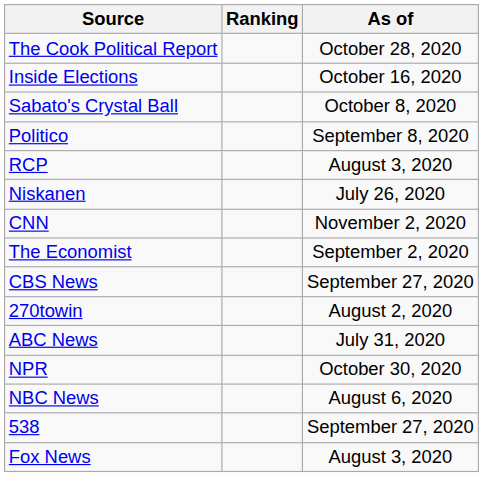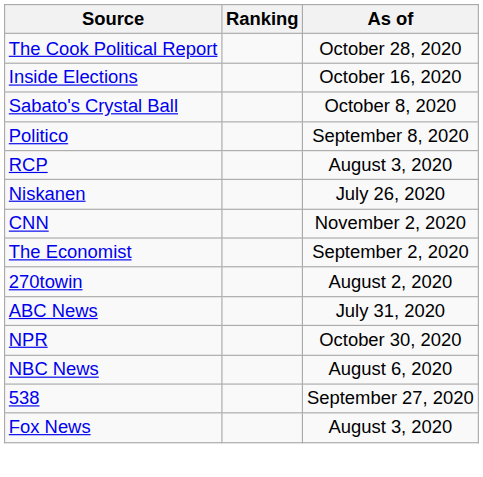 <table class="wikitable" style="text-align:center">
 <tr>
 <th>Source</th>
 <th>Ranking</th>
 <th>As of</th>
 </tr>
 <tr>
 <td align="left"><a href='#'>The Cook Political Report</a></td>
 <td></td>
 <td>October 28, 2020</td>
 </tr>
 <tr>
 <td align="left"><a href='#'>Inside Elections</a></td>
 <td></td>
 <td>October 16, 2020</td>
 </tr>
 <tr>
 <td align="left"><a href='#'>Sabato's Crystal Ball</a></td>
 <td></td>
 <td>October 8, 2020</td>
 </tr>
 <tr>
 <td align="left"><a href='#'>Politico</a></td>
 <td></td>
 <td>September 8, 2020</td>
 </tr>
 <tr>
 <td align="left"><a href='#'>RCP</a></td>
 <td></td>
 <td>August 3, 2020</td>
 </tr>
 <tr>
 <td align="left"><a href='#'>Niskanen</a></td>
 <td></td>
 <td>July 26, 2020</td>
 </tr>
 <tr>
 <td align="left"><a href='#'>CNN</a></td>
 <td></td>
 <td>November 2, 2020</td>
 </tr>
 <tr>
 <td align="left"><a href='#'>The Economist</a></td>
 <td></td>
 <td>September 2, 2020</td>
 </tr>
 <tr>
-<td align="left"><a href='#'>CBS News</a></td>
-<td></td>
-<td>September 27, 2020</td>
-</tr>
-<tr>
 <td align="left"><a href='#'>270towin</a></td>
 <td></td>
 <td>August 2, 2020</td>
 </tr>
 <tr>
 <td align="left"><a href='#'>ABC News</a></td>
 <td></td>
 <td>July 31, 2020</td>
 </tr>
 <tr>
 <td align="left"><a href='#'>NPR</a></td>
 <td></td>
 <td>October 30, 2020</td>
 </tr>
 <tr>
 <td align="left"><a href='#'>NBC News</a></td>
 <td></td>
 <td>August 6, 2020</td>
 </tr>
 <tr>
 <td align="left"><a href='#'>538</a></td>
 <td></td>
 <td>September 27, 2020</td>
 </tr>
 <tr>
 <td align="left"><a href='#'>Fox News</a></td>
 <td></td>
 <td>August 3, 2020</td>
 </tr>
 </table>
